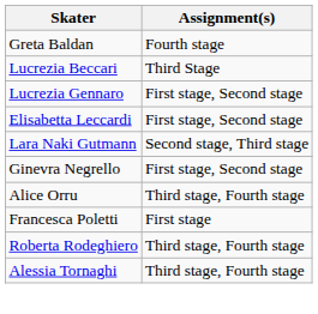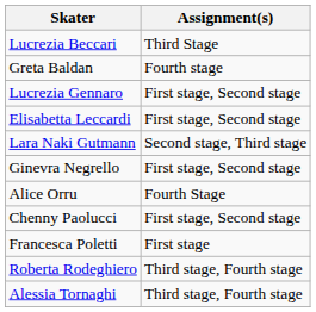 <table class="wikitable">
 <tr>
 <th>Skater</th>
 <th>Assignment(s)</th>
 </tr>
 <tr>
+<td> <a href='#'>Lucrezia Beccari</a></td>
+<td>Third Stage</td>
+</tr>
+<tr>
 <td> Greta Baldan</td>
 <td>Fourth stage</td>
-</tr>
-<tr>
-<td> <a href='#'>Lucrezia Beccari</a></td>
-<td>Third Stage</td>
 </tr>
 <tr>
 <td> <a href='#'>Lucrezia Gennaro</a></td>
 <td>First stage, Second stage</td>
 </tr>
 <tr>
 <td> <a href='#'>Elisabetta Leccardi</a></td>
 <td>First stage, Second stage</td>
 </tr>
 <tr>
 <td> <a href='#'>Lara Naki Gutmann</a></td>
 <td>Second stage, Third stage</td>
 </tr>
 <tr>
 <td> Ginevra Negrello</td>
 <td>First stage, Second stage</td>
 </tr>
 <tr>
 <td> Alice Orru</td>
-<td>Third stage, Fourth stage</td>
+<td>Fourth Stage</td>
+</tr>
+<tr>
+<td> Chenny Paolucci</td>
+<td>First stage, Second stage</td>
 </tr>
 <tr>
 <td> Francesca Poletti</td>
 <td>First stage</td>
 </tr>
 <tr>
 <td> <a href='#'>Roberta Rodeghiero</a></td>
 <td>Third stage, Fourth stage</td>
 </tr>
 <tr>
 <td> <a href='#'>Alessia Tornaghi</a></td>
 <td>Third stage, Fourth stage</td>
 </tr>
 </table>
